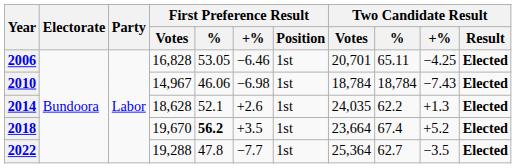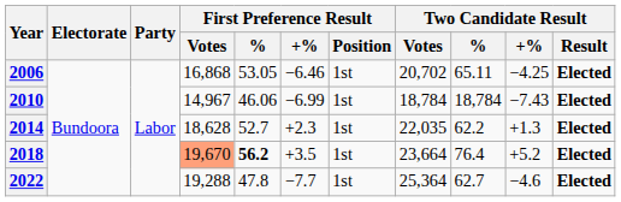 <table class="wikitable">
 <tr>
 <th rowspan="2">Year</th>
 <th rowspan="2">Electorate</th>
 <th rowspan="2">Party</th>
 <th colspan="4">First Preference Result</th>
 <th colspan="4">Two Candidate Result</th>
 </tr>
 <tr>
 <th>Votes</th>
 <th>%</th>
 <th>+%</th>
 <th>Position</th>
 <th>Votes</th>
 <th>%</th>
 <th>+%</th>
 <th>Result</th>
 </tr>
 <tr>
 <th><a href='#'>2006</a></th>
 <td rowspan="5"><a href='#'>Bundoora</a></td>
 <td rowspan="5"><a href='#'>Labor</a></td>
-<td>16,828</td>
+<td>16,868</td>
 <td>53.05</td>
 <td>−6.46</td>
 <td>1st</td>
-<td>20,701</td>
+<td>20,702</td>
 <td>65.11</td>
 <td>−4.25</td>
 <td><strong>Elected</strong></td>
 </tr>
 <tr>
 <th><a href='#'>2010</a></th>
 <td>14,967</td>
 <td>46.06</td>
-<td>−6.98</td>
+<td>−6.99</td>
 <td>1st</td>
 <td>18,784</td>
 <td>18,784</td>
 <td>−7.43</td>
 <td><strong>Elected</strong></td>
 </tr>
 <tr>
 <th><a href='#'>2014</a></th>
 <td>18,628</td>
-<td>52.1</td>
-<td>+2.6</td>
+<td>52.7</td>
+<td>+2.3</td>
 <td>1st</td>
-<td>24,035</td>
+<td>22,035</td>
 <td>62.2</td>
 <td>+1.3</td>
 <td><strong>Elected</strong></td>
 </tr>
 <tr>
 <th><a href='#'>2018</a></th>
-<td>19,670</td>
+<td style="background: lightsalmon;">19,670</td>
 <td><strong>56.2</strong></td>
 <td>+3.5</td>
 <td>1st</td>
 <td>23,664</td>
-<td>67.4</td>
+<td>76.4</td>
 <td>+5.2</td>
 <td><strong>Elected</strong></td>
 </tr>
 <tr>
 <th><a href='#'>2022</a></th>
 <td>19,288</td>
 <td>47.8</td>
 <td>−7.7</td>
 <td>1st</td>
 <td>25,364</td>
 <td>62.7</td>
-<td>−3.5</td>
+<td>−4.6</td>
 <td><strong>Elected</strong></td>
 </tr>
 </table>
